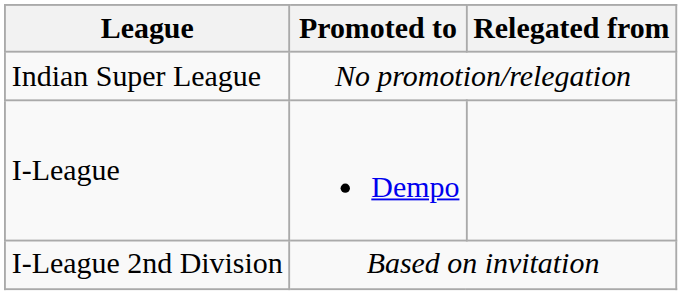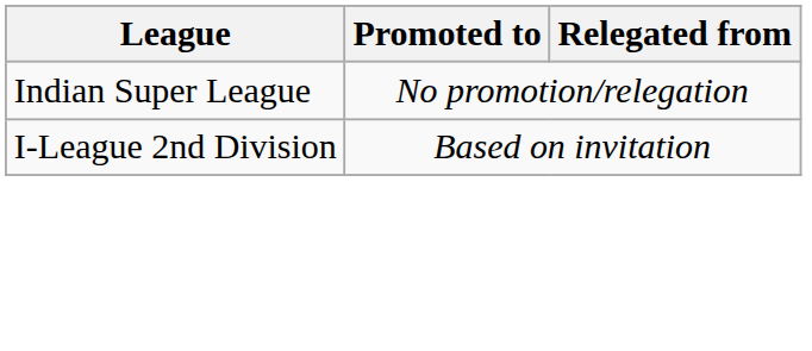 <table class="wikitable">
 <tr>
 <th>League</th>
 <th>Promoted to</th>
 <th>Relegated from</th>
 </tr>
 <tr>
 <td>Indian Super League</td>
 <td colspan="2" align=center><em>No promotion/relegation</em></td>
 </tr>
 <tr>
-<td>I-League</td>
-<td><br><ul><li><a href='#'>Dempo</a></li></ul></td>
-<td></td>
-</tr>
-<tr>
 <td>I-League 2nd Division</td>
 <td colspan="2" align=center><em>Based on invitation</em></td>
 </tr>
 </table>
